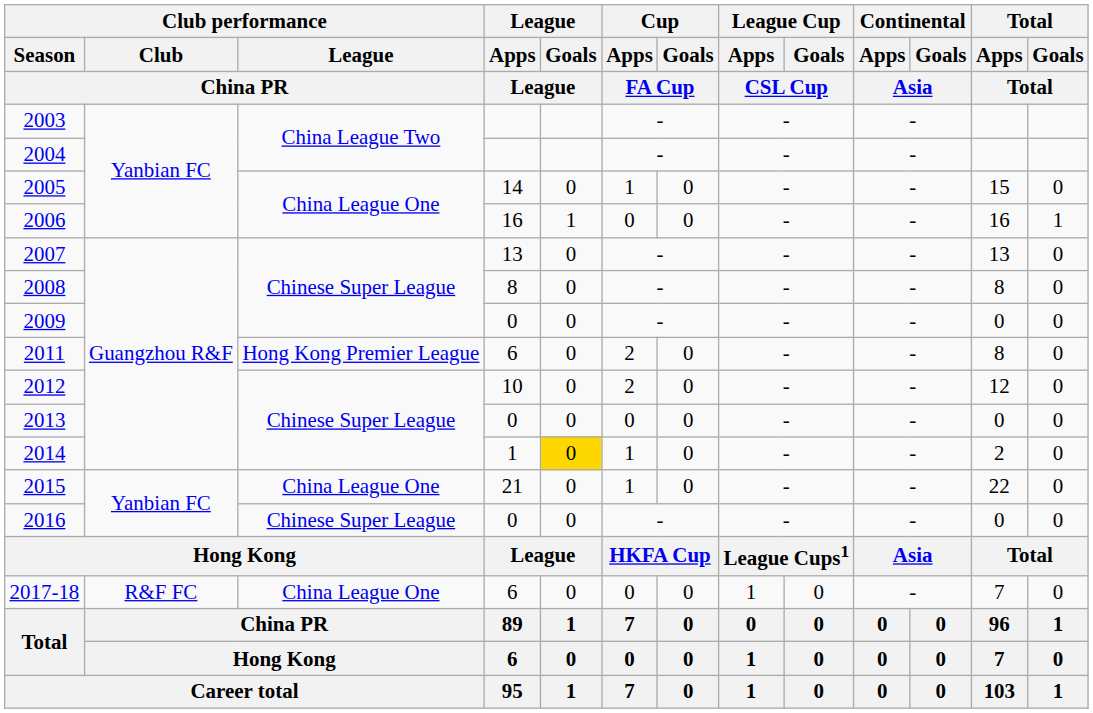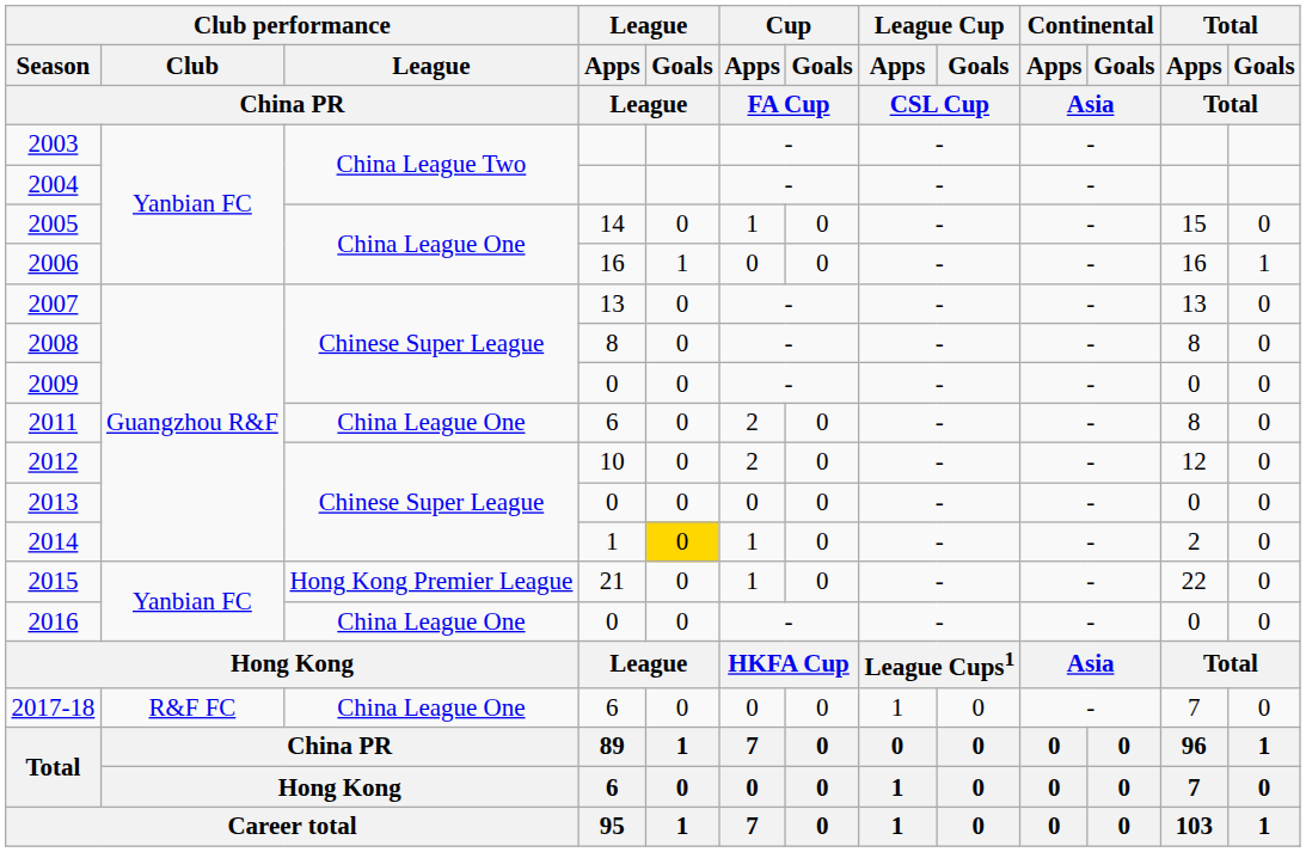 <table class="wikitable" style="text-align:center">
 <tr>
 <th colspan=3>Club performance</th>
 <th colspan=2>League</th>
 <th colspan=2>Cup</th>
 <th colspan=2>League Cup</th>
 <th colspan=2>Continental</th>
 <th colspan=2>Total</th>
 </tr>
 <tr>
 <th>Season</th>
 <th>Club</th>
 <th>League</th>
 <th>Apps</th>
 <th>Goals</th>
 <th>Apps</th>
 <th>Goals</th>
 <th>Apps</th>
 <th>Goals</th>
 <th>Apps</th>
 <th>Goals</th>
 <th>Apps</th>
 <th>Goals</th>
 </tr>
 <tr>
 <th colspan=3>China PR</th>
 <th colspan=2>League</th>
 <th colspan=2><a href='#'>FA Cup</a></th>
 <th colspan=2><a href='#'>CSL Cup</a></th>
 <th colspan=2><a href='#'>Asia</a></th>
 <th colspan=2>Total</th>
 </tr>
 <tr>
 <td><a href='#'>2003</a></td>
 <td rowspan="4"><a href='#'>Yanbian FC</a></td>
 <td rowspan="2"><a href='#'>China League Two</a></td>
 <td></td>
 <td></td>
 <td colspan="2">-</td>
 <td colspan="2">-</td>
 <td colspan="2">-</td>
 <td></td>
 <td></td>
 </tr>
 <tr>
 <td><a href='#'>2004</a></td>
 <td></td>
 <td></td>
 <td colspan="2">-</td>
 <td colspan="2">-</td>
 <td colspan="2">-</td>
 <td></td>
 <td></td>
 </tr>
 <tr>
 <td><a href='#'>2005</a></td>
 <td rowspan="2"><a href='#'>China League One</a></td>
 <td>14</td>
 <td>0</td>
 <td>1</td>
 <td>0</td>
 <td colspan="2">-</td>
 <td colspan="2">-</td>
 <td>15</td>
 <td>0</td>
 </tr>
 <tr>
 <td><a href='#'>2006</a></td>
 <td>16</td>
 <td>1</td>
 <td>0</td>
 <td>0</td>
 <td colspan="2">-</td>
 <td colspan="2">-</td>
 <td>16</td>
 <td>1</td>
 </tr>
 <tr>
 <td><a href='#'>2007</a></td>
 <td rowspan="7"><a href='#'>Guangzhou R&F</a></td>
 <td rowspan="3"><a href='#'>Chinese Super League</a></td>
 <td>13</td>
 <td>0</td>
 <td colspan="2">-</td>
 <td colspan="2">-</td>
 <td colspan="2">-</td>
 <td>13</td>
 <td>0</td>
 </tr>
 <tr>
 <td><a href='#'>2008</a></td>
 <td>8</td>
 <td>0</td>
 <td colspan="2">-</td>
 <td colspan="2">-</td>
 <td colspan="2">-</td>
 <td>8</td>
 <td>0</td>
 </tr>
 <tr>
 <td><a href='#'>2009</a></td>
 <td>0</td>
 <td>0</td>
 <td colspan="2">-</td>
 <td colspan="2">-</td>
 <td colspan="2">-</td>
 <td>0</td>
 <td>0</td>
 </tr>
 <tr>
 <td><a href='#'>2011</a></td>
-<td rowspan="1"><a href='#'>Hong Kong Premier League</a></td>
+<td><a href='#'>China League One</a></td>
 <td>6</td>
 <td>0</td>
 <td>2</td>
 <td>0</td>
 <td colspan="2">-</td>
 <td colspan="2">-</td>
 <td>8</td>
 <td>0</td>
 </tr>
 <tr>
 <td><a href='#'>2012</a></td>
 <td rowspan="3"><a href='#'>Chinese Super League</a></td>
 <td>10</td>
 <td>0</td>
 <td>2</td>
 <td>0</td>
 <td colspan="2">-</td>
 <td colspan="2">-</td>
 <td>12</td>
 <td>0</td>
 </tr>
 <tr>
 <td><a href='#'>2013</a></td>
 <td>0</td>
 <td>0</td>
 <td>0</td>
 <td>0</td>
 <td colspan="2">-</td>
 <td colspan="2">-</td>
 <td>0</td>
 <td>0</td>
 </tr>
 <tr>
 <td><a href='#'>2014</a></td>
 <td>1</td>
 <td style="background: gold;">0</td>
 <td>1</td>
 <td>0</td>
 <td colspan="2">-</td>
 <td colspan="2">-</td>
 <td>2</td>
 <td>0</td>
 </tr>
 <tr>
 <td><a href='#'>2015</a></td>
 <td rowspan="2"><a href='#'>Yanbian FC</a></td>
-<td rowspan="1"><a href='#'>China League One</a></td>
+<td rowspan="1"><a href='#'>Hong Kong Premier League</a></td>
 <td>21</td>
 <td>0</td>
 <td>1</td>
 <td>0</td>
 <td colspan="2">-</td>
 <td colspan="2">-</td>
 <td>22</td>
 <td>0</td>
 </tr>
 <tr>
 <td><a href='#'>2016</a></td>
-<td rowspan="1"><a href='#'>Chinese Super League</a></td>
+<td><a href='#'>China League One</a></td>
 <td>0</td>
 <td>0</td>
 <td colspan="2">-</td>
 <td colspan="2">-</td>
 <td colspan="2">-</td>
 <td>0</td>
 <td>0</td>
 </tr>
 <tr>
 <th colspan=3>Hong Kong</th>
 <th colspan=2>League</th>
 <th colspan=2><a href='#'>HKFA Cup</a></th>
 <th colspan=2>League Cups<sup>1</sup></th>
 <th colspan=2><a href='#'>Asia</a></th>
 <th colspan=2>Total</th>
 </tr>
 <tr>
 <td><a href='#'>2017-18</a></td>
 <td rowspan="1"><a href='#'>R&F FC</a></td>
 <td><a href='#'>China League One</a></td>
 <td>6</td>
 <td>0</td>
 <td>0</td>
 <td>0</td>
 <td>1</td>
 <td>0</td>
 <td colspan="2">-</td>
 <td>7</td>
 <td>0</td>
 </tr>
 <tr>
 <th rowspan=2>Total</th>
 <th colspan=2>China PR</th>
 <th>89</th>
 <th>1</th>
 <th>7</th>
 <th>0</th>
 <th>0</th>
 <th>0</th>
 <th>0</th>
 <th>0</th>
 <th>96</th>
 <th>1</th>
 </tr>
 <tr>
 <th colspan=2>Hong Kong</th>
 <th>6</th>
 <th>0</th>
 <th>0</th>
 <th>0</th>
 <th>1</th>
 <th>0</th>
 <th>0</th>
 <th>0</th>
 <th>7</th>
 <th>0</th>
 </tr>
 <tr>
 <th colspan=3>Career total</th>
 <th>95</th>
 <th>1</th>
 <th>7</th>
 <th>0</th>
 <th>1</th>
 <th>0</th>
 <th>0</th>
 <th>0</th>
 <th>103</th>
 <th>1</th>
 </tr>
 </table>
